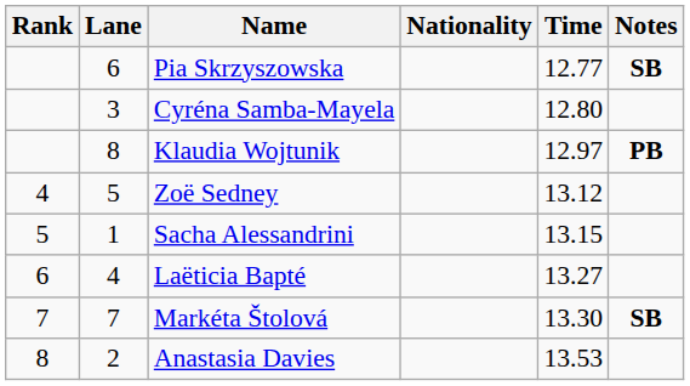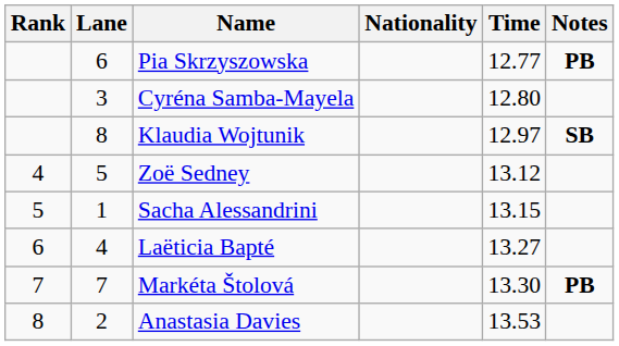 <table class="wikitable sortable" style="text-align:center">
 <tr>
 <th>Rank</th>
 <th>Lane</th>
 <th>Name</th>
 <th>Nationality</th>
 <th>Time</th>
 <th>Notes</th>
 </tr>
 <tr>
 <td></td>
 <td>6</td>
 <td align=left><a href='#'>Pia Skrzyszowska</a></td>
 <td align=left></td>
 <td>12.77</td>
-<td><strong>SB</strong></td>
+<td><strong>PB</strong></td>
 </tr>
 <tr>
 <td></td>
 <td>3</td>
 <td align=left><a href='#'>Cyréna Samba-Mayela</a></td>
 <td align=left></td>
 <td>12.80</td>
 <td></td>
 </tr>
 <tr>
 <td></td>
 <td>8</td>
 <td align=left><a href='#'>Klaudia Wojtunik</a></td>
 <td align=left></td>
 <td>12.97</td>
-<td><strong>PB</strong></td>
+<td><strong>SB</strong></td>
 </tr>
 <tr>
 <td>4</td>
 <td>5</td>
 <td align=left><a href='#'>Zoë Sedney</a></td>
 <td align=left></td>
 <td>13.12</td>
 <td></td>
 </tr>
 <tr>
 <td>5</td>
 <td>1</td>
 <td align=left><a href='#'>Sacha Alessandrini</a></td>
 <td align=left></td>
 <td>13.15</td>
 <td></td>
 </tr>
 <tr>
 <td>6</td>
 <td>4</td>
 <td align=left><a href='#'>Laëticia Bapté</a></td>
 <td align=left></td>
 <td>13.27</td>
 <td></td>
 </tr>
 <tr>
 <td>7</td>
 <td>7</td>
 <td align=left><a href='#'>Markéta Štolová</a></td>
 <td align=left></td>
 <td>13.30</td>
-<td><strong>SB</strong></td>
+<td><strong>PB</strong></td>
 </tr>
 <tr>
 <td>8</td>
 <td>2</td>
 <td align=left><a href='#'>Anastasia Davies</a></td>
 <td align=left></td>
 <td>13.53</td>
 <td></td>
 </tr>
 </table>
